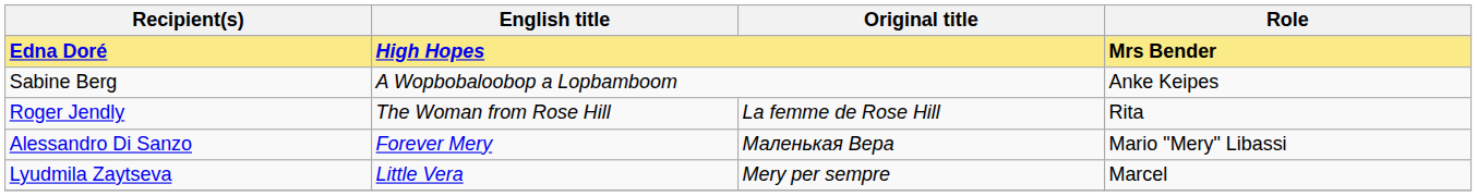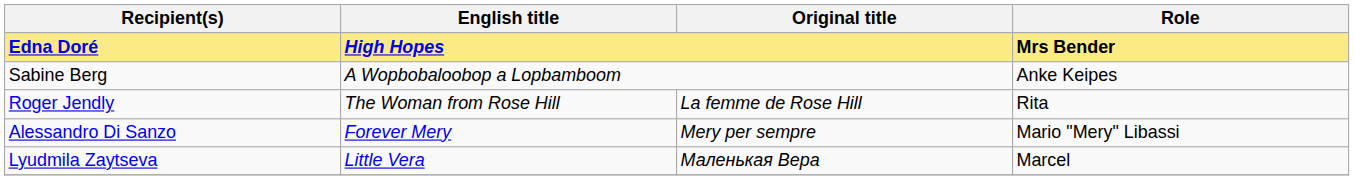 <table class="sortable wikitable" width="95%" cellpadding="5">
 <tr>
 <th width="20%">Recipient(s)</th>
 <th width="20%">English title</th>
 <th width="20%">Original title</th>
 <th width="20%">Role</th>
 </tr>
 <tr>
 </tr>
 <tr style="background:#FAEB86">
 <td><strong> <a href='#'>Edna Doré</a></strong></td>
 <td colspan="2"><strong><em><a href='#'>High Hopes</a></em></strong></td>
 <td><strong>Mrs Bender</strong></td>
 </tr>
 <tr>
 <td> Sabine Berg</td>
 <td colspan="2"><em>A Wopbobaloobop a Lopbamboom</em></td>
 <td>Anke Keipes</td>
 </tr>
 <tr>
 <td> <a href='#'>Roger Jendly</a></td>
 <td><em>The Woman from Rose Hill</em></td>
 <td><em>La femme de Rose Hill</em></td>
 <td>Rita</td>
 </tr>
 <tr>
 <td> <a href='#'>Alessandro Di Sanzo</a></td>
 <td><em><a href='#'>Forever Mery</a></em></td>
-<td><em>Маленькая Вера</em></td>
+<td><em>Mery per sempre</em></td>
 <td>Mario "Mery" Libassi</td>
 </tr>
 <tr>
 <td> <a href='#'>Lyudmila Zaytseva</a></td>
 <td><em><a href='#'>Little Vera</a></em></td>
-<td><em>Mery per sempre</em></td>
+<td><em>Маленькая Вера</em></td>
 <td>Marcel</td>
 </tr>
 <tr>
 </tr>
 </table>
